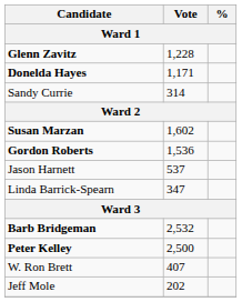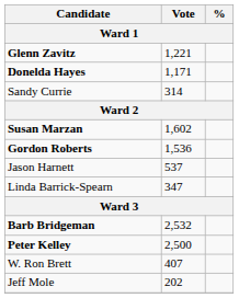 <table class="wikitable">
 <tr>
 <th bgcolor="#DDDDFF" width="200px">Candidate</th>
 <th bgcolor="#DDDDFF" width="50px">Vote</th>
 <th bgcolor="#DDDDFF" width="30px">%</th>
 </tr>
 <tr>
 <th colspan="3">Ward 1</th>
 </tr>
 <tr>
 <td><strong>Glenn Zavitz</strong></td>
-<td>1,228</td>
+<td>1,221</td>
 <td></td>
 </tr>
 <tr>
 <td><strong>Donelda Hayes</strong></td>
 <td>1,171</td>
 <td></td>
 </tr>
 <tr>
 <td>Sandy Currie</td>
 <td>314</td>
 <td></td>
 </tr>
 <tr>
 <th colspan="3">Ward 2</th>
 </tr>
 <tr>
 <td><strong>Susan Marzan</strong></td>
 <td>1,602</td>
 <td></td>
 </tr>
 <tr>
 <td><strong>Gordon Roberts</strong></td>
 <td>1,536</td>
 <td></td>
 </tr>
 <tr>
 <td>Jason Harnett</td>
 <td>537</td>
 <td></td>
 </tr>
 <tr>
 <td>Linda Barrick-Spearn</td>
 <td>347</td>
 <td></td>
 </tr>
 <tr>
 <th colspan="3">Ward 3</th>
 </tr>
 <tr>
 <td><strong>Barb Bridgeman</strong></td>
 <td>2,532</td>
 <td></td>
 </tr>
 <tr>
 <td><strong>Peter Kelley</strong></td>
 <td>2,500</td>
 <td></td>
 </tr>
 <tr>
 <td>W. Ron Brett</td>
 <td>407</td>
 <td></td>
 </tr>
 <tr>
 <td>Jeff Mole</td>
 <td>202</td>
 <td></td>
 </tr>
 <tr>
 </tr>
 </table>
